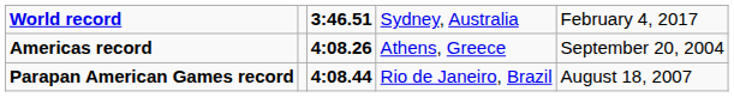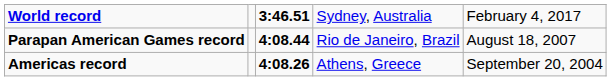 <table class="wikitable">
 <tr>
 <td><strong><a href='#'>World record</a></strong></td>
 <td></td>
 <td><strong>3:46.51</strong></td>
 <td><a href='#'>Sydney</a>, <a href='#'>Australia</a></td>
 <td>February 4, 2017</td>
 </tr>
 <tr>
+<td><strong>Parapan American Games record</strong></td>
+<td></td>
+<td><strong>4:08.44</strong></td>
+<td><a href='#'>Rio de Janeiro</a>, <a href='#'>Brazil</a></td>
+<td>August 18, 2007</td>
+</tr>
+<tr>
 <td><strong>Americas record</strong></td>
 <td></td>
 <td><strong>4:08.26</strong></td>
 <td><a href='#'>Athens</a>, <a href='#'>Greece</a></td>
 <td>September 20, 2004</td>
 </tr>
-<tr>
-<td><strong>Parapan American Games record</strong></td>
-<td></td>
-<td><strong>4:08.44</strong></td>
-<td><a href='#'>Rio de Janeiro</a>, <a href='#'>Brazil</a></td>
-<td>August 18, 2007</td>
-</tr>
 </table>
